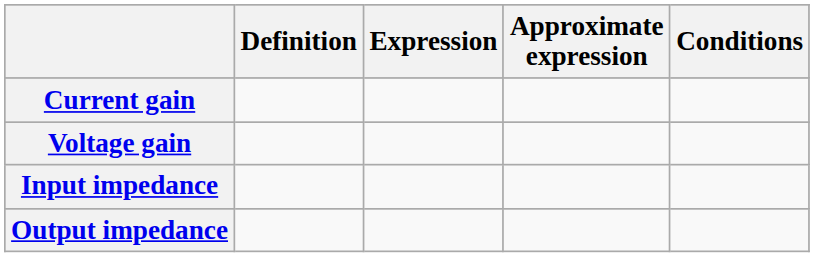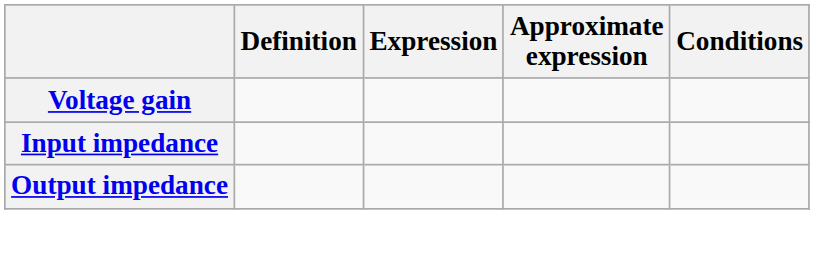 <table class="wikitable" style="text-align:left">
 <tr>
 <th></th>
 <th>Definition</th>
 <th>Expression</th>
 <th>Approximate<br> expression</th>
 <th>Conditions</th>
-</tr>
-<tr>
-<th><a href='#'>Current gain</a></th>
-<td></td>
-<td></td>
-<td></td>
-<td></td>
 </tr>
 <tr>
 <th><a href='#'>Voltage gain</a></th>
 <td></td>
 <td></td>
 <td></td>
 <td></td>
 </tr>
 <tr>
 <th><a href='#'>Input impedance</a></th>
 <td></td>
 <td></td>
 <td></td>
 <td></td>
 </tr>
 <tr>
 <th><a href='#'>Output impedance</a></th>
 <td></td>
 <td></td>
 <td></td>
 <td></td>
 </tr>
 </table>
